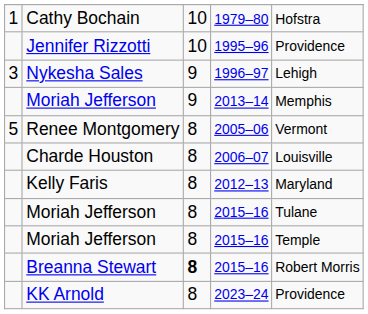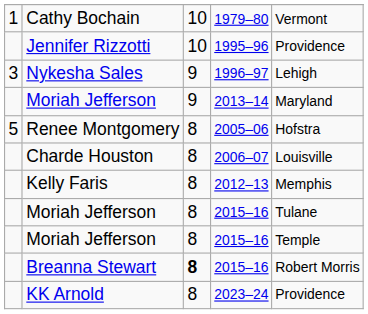 <table class="wikitable">
 <tr>
 </tr>
 <tr>
 <td>1</td>
 <td>Cathy Bochain</td>
 <td>10</td>
 <td style="font-size:80%;"><a href='#'>1979–80</a></td>
-<td style="font-size:80%;">Hofstra</td>
+<td style="font-size:80%;">Vermont</td>
 </tr>
 <tr>
 <td></td>
 <td><a href='#'>Jennifer Rizzotti</a></td>
 <td>10</td>
 <td style="font-size:80%;"><a href='#'>1995–96</a></td>
 <td style="font-size:80%;">Providence</td>
 </tr>
 <tr>
 <td>3</td>
 <td><a href='#'>Nykesha Sales</a></td>
 <td>9</td>
 <td style="font-size:80%;"><a href='#'>1996–97</a></td>
 <td style="font-size:80%;">Lehigh</td>
 </tr>
 <tr>
 <td></td>
 <td><a href='#'>Moriah Jefferson</a></td>
 <td>9</td>
 <td style="font-size:80%;"><a href='#'>2013–14</a></td>
-<td style="font-size:80%;">Memphis</td>
+<td style="font-size:80%;">Maryland</td>
 </tr>
 <tr>
 <td>5</td>
 <td>Renee Montgomery</td>
 <td>8</td>
 <td style="font-size:80%;"><a href='#'>2005–06</a></td>
-<td style="font-size:80%;">Vermont</td>
+<td style="font-size:80%;">Hofstra</td>
 </tr>
 <tr>
 <td></td>
 <td>Charde Houston</td>
 <td>8</td>
 <td style="font-size:80%;"><a href='#'>2006–07</a></td>
 <td style="font-size:80%;">Louisville</td>
 </tr>
 <tr>
 <td></td>
 <td>Kelly Faris</td>
 <td>8</td>
 <td style="font-size:80%;"><a href='#'>2012–13</a></td>
-<td style="font-size:80%;">Maryland</td>
+<td style="font-size:80%;">Memphis</td>
 </tr>
 <tr>
 <td></td>
 <td>Moriah Jefferson</td>
 <td>8</td>
 <td style="font-size:80%;"><a href='#'>2015–16</a></td>
 <td style="font-size:80%;">Tulane</td>
 </tr>
 <tr>
 <td></td>
 <td>Moriah Jefferson</td>
 <td>8</td>
 <td style="font-size:80%;"><a href='#'>2015–16</a></td>
 <td style="font-size:80%;">Temple</td>
 </tr>
 <tr>
 <td></td>
 <td><a href='#'>Breanna Stewart</a></td>
 <td><strong>8</strong></td>
 <td style="font-size:80%;"><a href='#'>2015–16</a></td>
 <td style="font-size:80%;">Robert Morris</td>
 </tr>
 <tr>
 <td></td>
 <td><a href='#'>KK Arnold</a></td>
 <td>8</td>
 <td style="font-size:80%;"><a href='#'>2023–24</a></td>
 <td style="font-size:80%;">Providence</td>
 </tr>
 </table>
